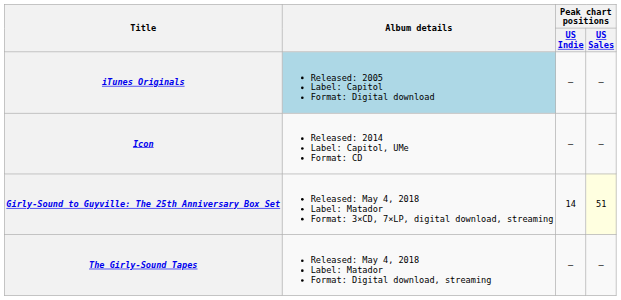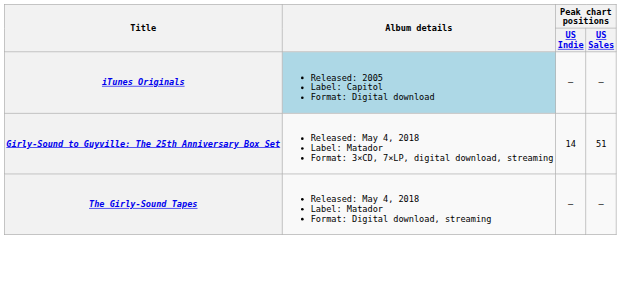 <table class="wikitable plainrowheaders">
 <tr>
 <th scope="col" rowspan="2">Title</th>
 <th scope="col" rowspan="2">Album details</th>
 <th scope="col" colspan="2">Peak chart positions</th>
 </tr>
 <tr>
 <th style="text-align:center; width:40px;"><a href='#'>US<br>Indie</a><br></th>
 <th style="text-align:center; width:40px;"><a href='#'>US<br>Sales</a><br></th>
 </tr>
 <tr>
 <th scope="row"><em><a href='#'>iTunes Originals</a></em></th>
 <td style="background: lightblue;"><br><ul><li>Released: 2005</li><li>Label: Capitol</li><li>Format: Digital download</li></ul></td>
 <td align=center>—</td>
 <td align=center>—</td>
 </tr>
 <tr>
-<th scope="row"><em><a href='#'>Icon</a></em></th>
-<td><br><ul><li>Released: 2014</li><li>Label: Capitol, UMe</li><li>Format: CD</li></ul></td>
-<td align=center>—</td>
-<td align=center>—</td>
-</tr>
-<tr>
 <th scope="row"><em><a href='#'>Girly-Sound to Guyville: The 25th Anniversary Box Set</a></em></th>
 <td><br><ul><li>Released: May 4, 2018</li><li>Label: Matador</li><li>Format: 3×CD, 7×LP, digital download, streaming</li></ul></td>
 <td align=center>14</td>
-<td align=center style="background: lightyellow;">51</td>
+<td align=center>51</td>
 </tr>
 <tr>
 <th scope="row"><em><a href='#'>The Girly-Sound Tapes</a></em></th>
 <td><br><ul><li>Released: May 4, 2018</li><li>Label: Matador</li><li>Format: Digital download, streaming</li></ul></td>
 <td align=center>—</td>
 <td align=center>—</td>
 </tr>
 </table>
